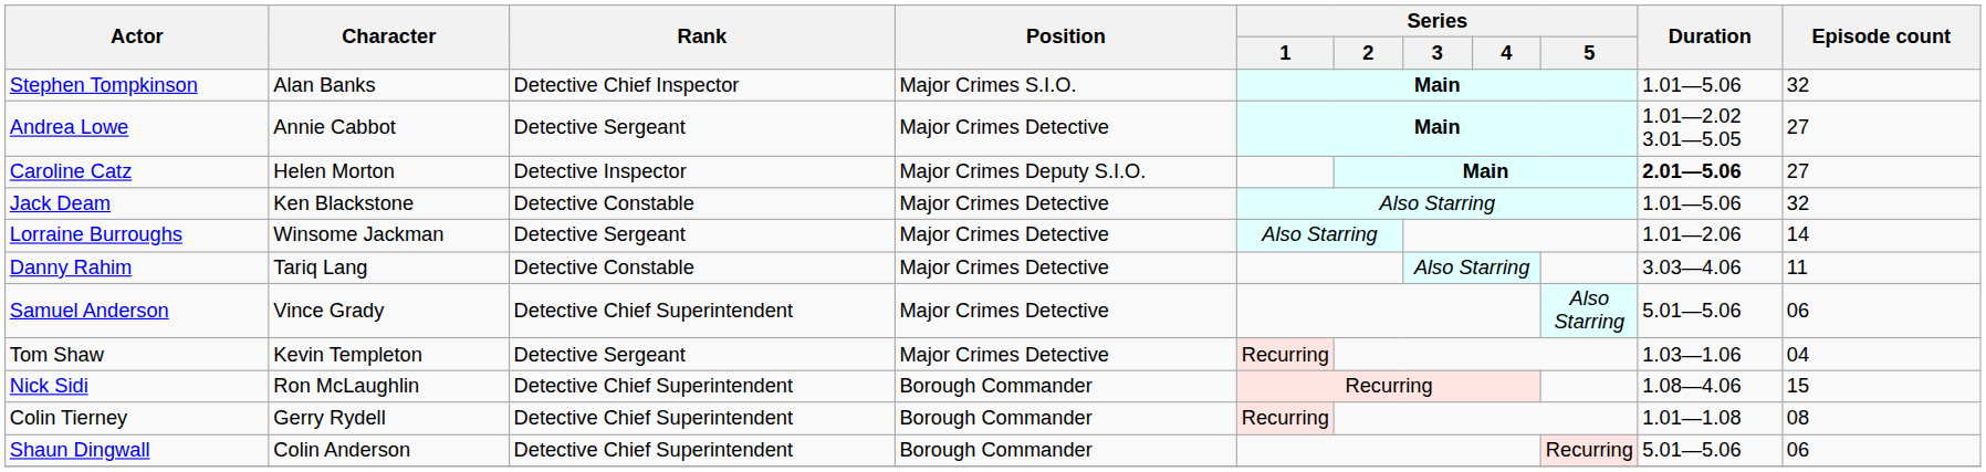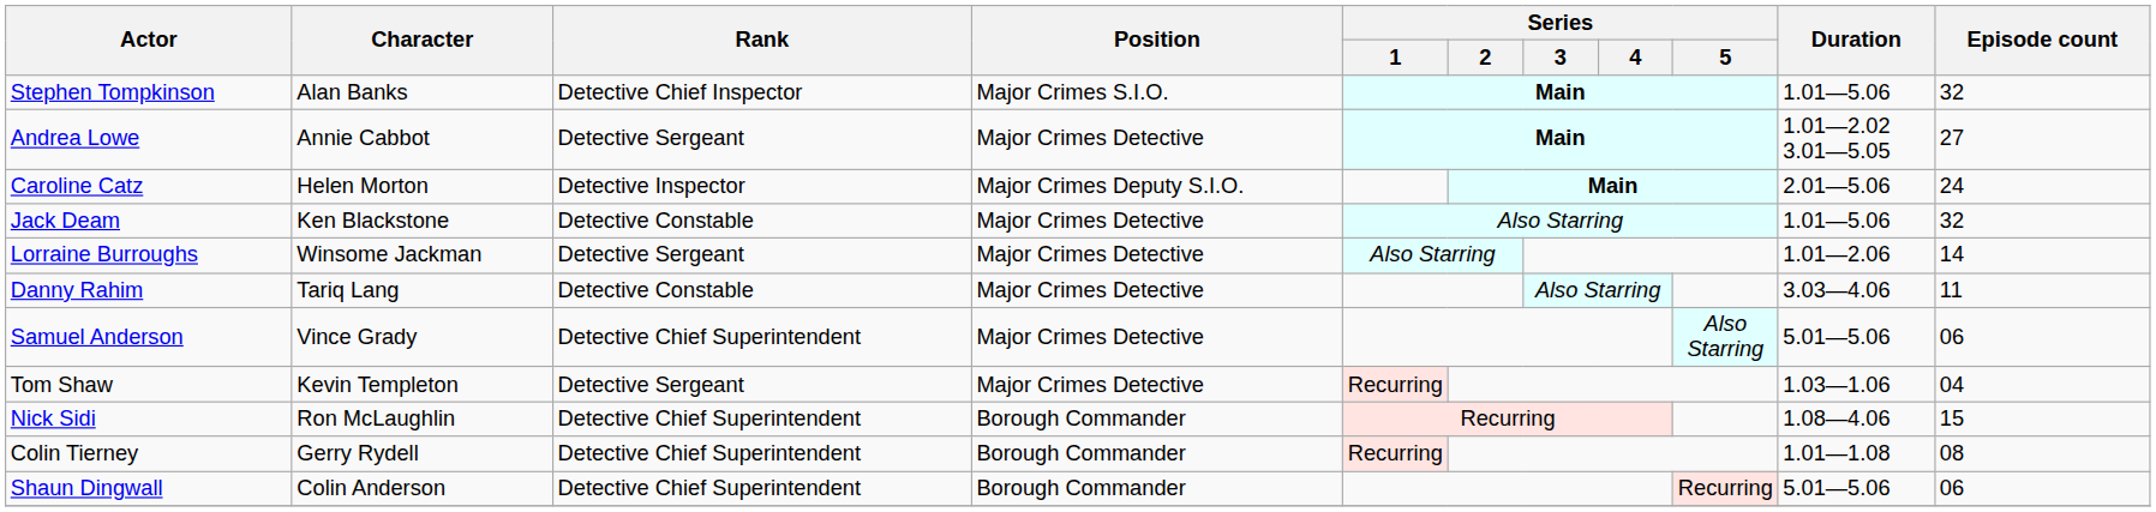 <table class="wikitable sortable">
 <tr>
 <th rowspan="2">Actor</th>
 <th rowspan="2">Character</th>
 <th rowspan="2">Rank</th>
 <th rowspan="2">Position</th>
 <th colspan="5">Series</th>
 <th rowspan="2">Duration</th>
 <th rowspan="2">Episode count</th>
 </tr>
 <tr>
 <th class="unsortable" style="width:3.5%;">1</th>
 <th class="unsortable" style="width:3.5%;">2</th>
 <th class="unsortable" style="width:3.5%;">3</th>
 <th class="unsortable" style="width:3.5%;">4</th>
 <th class="unsortable" style="width:3.5%;">5</th>
 </tr>
 <tr>
 <td><a href='#'>Stephen Tompkinson</a></td>
 <td>Alan Banks</td>
 <td>Detective Chief Inspector</td>
 <td>Major Crimes S.I.O.</td>
 <td colspan="5" style="background:#e0ffff; text-align:center;"><strong>Main</strong></td>
 <td>1.01—5.06</td>
 <td>32</td>
 </tr>
 <tr>
 <td><a href='#'>Andrea Lowe</a></td>
 <td>Annie Cabbot</td>
 <td>Detective Sergeant</td>
 <td>Major Crimes Detective</td>
 <td colspan="5" style="background:#e0ffff; text-align:center;"><strong>Main</strong></td>
 <td>1.01—2.02<br>3.01—5.05</td>
 <td>27</td>
 </tr>
 <tr>
 <td><a href='#'>Caroline Catz</a></td>
 <td>Helen Morton</td>
 <td>Detective Inspector</td>
 <td>Major Crimes Deputy S.I.O.</td>
 <td></td>
 <td colspan="4" style="background:#e0ffff; text-align:center;"><strong>Main</strong></td>
-<td><strong>2.01—5.06</strong></td>
-<td>27</td>
+<td>2.01—5.06</td>
+<td>24</td>
 </tr>
 <tr>
 <td><a href='#'>Jack Deam</a></td>
 <td>Ken Blackstone</td>
 <td>Detective Constable</td>
 <td>Major Crimes Detective</td>
 <td colspan="5" style="background:#e0ffff; text-align:center;"><em>Also Starring</em></td>
 <td>1.01—5.06</td>
 <td>32</td>
 </tr>
 <tr>
 <td><a href='#'>Lorraine Burroughs</a></td>
 <td>Winsome Jackman</td>
 <td>Detective Sergeant</td>
 <td>Major Crimes Detective</td>
 <td colspan="2" style="background:#e0ffff; text-align:center;"><em>Also Starring</em></td>
 <td colspan="3"></td>
 <td>1.01—2.06</td>
 <td>14</td>
 </tr>
 <tr>
 <td><a href='#'>Danny Rahim</a></td>
 <td>Tariq Lang</td>
 <td>Detective Constable</td>
 <td>Major Crimes Detective</td>
 <td colspan="2"></td>
 <td colspan="2" style="background:#e0ffff; text-align:center;"><em>Also Starring</em></td>
 <td colspan="1"></td>
 <td>3.03—4.06</td>
 <td>11</td>
 </tr>
 <tr>
 <td><a href='#'>Samuel Anderson</a></td>
 <td>Vince Grady</td>
 <td>Detective Chief Superintendent</td>
 <td>Major Crimes Detective</td>
 <td colspan="4"></td>
 <td colspan="1" style="background:#e0ffff; text-align:center;"><em>Also Starring</em></td>
 <td>5.01—5.06</td>
 <td>06</td>
 </tr>
 <tr>
 <td>Tom Shaw</td>
 <td>Kevin Templeton</td>
 <td>Detective Sergeant</td>
 <td>Major Crimes Detective</td>
 <td colspan="1" style="background:#ffe4e1; text-align:center;">Recurring</td>
 <td colspan="4"></td>
 <td>1.03—1.06</td>
 <td>04</td>
 </tr>
 <tr>
 <td><a href='#'>Nick Sidi</a></td>
 <td>Ron McLaughlin</td>
 <td>Detective Chief Superintendent</td>
 <td>Borough Commander</td>
 <td colspan="4" style="background:#ffe4e1; text-align:center;">Recurring</td>
 <td colspan="1"></td>
 <td>1.08—4.06</td>
 <td>15</td>
 </tr>
 <tr>
 <td>Colin Tierney</td>
 <td>Gerry Rydell</td>
 <td>Detective Chief Superintendent</td>
 <td>Borough Commander</td>
 <td colspan="1" style="background:#ffe4e1; text-align:center;">Recurring</td>
 <td colspan="4"></td>
 <td>1.01—1.08</td>
 <td>08</td>
 </tr>
 <tr>
 <td><a href='#'>Shaun Dingwall</a></td>
 <td>Colin Anderson</td>
 <td>Detective Chief Superintendent</td>
 <td>Borough Commander</td>
 <td colspan="4"></td>
 <td colspan="1" style="background:#ffe4e1; text-align:center;">Recurring</td>
 <td>5.01—5.06</td>
 <td>06</td>
 </tr>
 <tr>
 </tr>
 </table>
